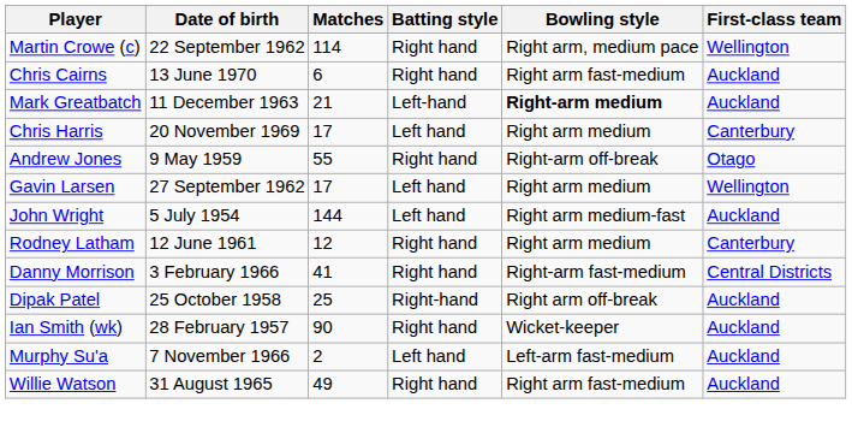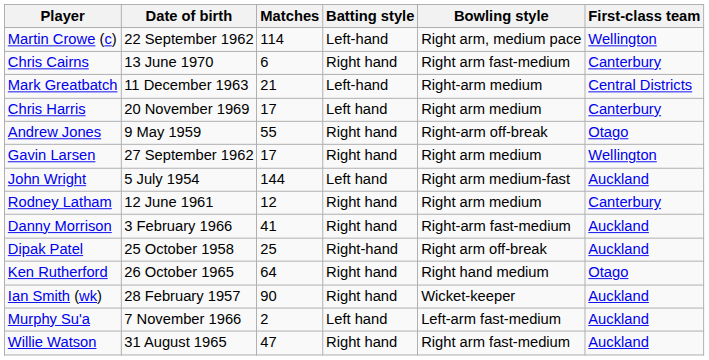 <table class="wikitable">
 <tr>
 <th>Player</th>
 <th>Date of birth</th>
 <th>Matches</th>
 <th>Batting style</th>
 <th>Bowling style</th>
 <th>First-class team</th>
 </tr>
 <tr>
 <td><a href='#'>Martin Crowe</a> (<a href='#'>c</a>)</td>
 <td>22 September 1962</td>
 <td>114</td>
-<td>Right hand</td>
+<td>Left-hand</td>
 <td>Right arm, medium pace</td>
 <td> <a href='#'>Wellington</a></td>
 </tr>
 <tr>
 <td><a href='#'>Chris Cairns</a></td>
 <td>13 June 1970</td>
 <td>6</td>
 <td>Right hand</td>
 <td>Right arm fast-medium</td>
-<td> <a href='#'>Auckland</a></td>
+<td> <a href='#'>Canterbury</a></td>
 </tr>
 <tr>
 <td><a href='#'>Mark Greatbatch</a></td>
 <td>11 December 1963</td>
 <td>21</td>
 <td>Left-hand</td>
-<td><strong>Right-arm medium</strong></td>
-<td> <a href='#'>Auckland</a></td>
+<td>Right-arm medium</td>
+<td> <a href='#'>Central Districts</a></td>
 </tr>
 <tr>
 <td><a href='#'>Chris Harris</a></td>
 <td>20 November 1969</td>
 <td>17</td>
 <td>Left hand</td>
 <td>Right arm medium</td>
 <td> <a href='#'>Canterbury</a></td>
 </tr>
 <tr>
 <td><a href='#'>Andrew Jones</a></td>
 <td>9 May 1959</td>
 <td>55</td>
 <td>Right hand</td>
 <td>Right-arm off-break</td>
 <td> <a href='#'>Otago</a></td>
 </tr>
 <tr>
 <td><a href='#'>Gavin Larsen</a></td>
 <td>27 September 1962</td>
 <td>17</td>
-<td>Left hand</td>
+<td>Right hand</td>
 <td>Right arm medium</td>
 <td> <a href='#'>Wellington</a></td>
 </tr>
 <tr>
 <td><a href='#'>John Wright</a></td>
 <td>5 July 1954</td>
 <td>144</td>
 <td>Left hand</td>
 <td>Right arm medium-fast</td>
 <td> <a href='#'>Auckland</a></td>
 </tr>
 <tr>
 <td><a href='#'>Rodney Latham</a></td>
 <td>12 June 1961</td>
 <td>12</td>
 <td>Right hand</td>
 <td>Right arm medium</td>
 <td> <a href='#'>Canterbury</a></td>
 </tr>
 <tr>
 <td><a href='#'>Danny Morrison</a></td>
 <td>3 February 1966</td>
 <td>41</td>
 <td>Right hand</td>
 <td>Right-arm fast-medium</td>
-<td> <a href='#'>Central Districts</a></td>
+<td> <a href='#'>Auckland</a></td>
 </tr>
 <tr>
 <td><a href='#'>Dipak Patel</a></td>
 <td>25 October 1958</td>
 <td>25</td>
 <td>Right-hand</td>
 <td>Right arm off-break</td>
 <td> <a href='#'>Auckland</a></td>
+</tr>
+<tr>
+<td><a href='#'>Ken Rutherford</a></td>
+<td>26 October 1965</td>
+<td>64</td>
+<td>Right hand</td>
+<td>Right hand medium</td>
+<td> <a href='#'>Otago</a></td>
 </tr>
 <tr>
 <td><a href='#'>Ian Smith</a> (<a href='#'>wk</a>)</td>
 <td>28 February 1957</td>
 <td>90</td>
 <td>Right hand</td>
 <td>Wicket-keeper</td>
 <td> <a href='#'>Auckland</a></td>
 </tr>
 <tr>
 <td><a href='#'>Murphy Su'a</a></td>
 <td>7 November 1966</td>
 <td>2</td>
 <td>Left hand</td>
 <td>Left-arm fast-medium</td>
 <td> <a href='#'>Auckland</a></td>
 </tr>
 <tr>
 <td><a href='#'>Willie Watson</a></td>
 <td>31 August 1965</td>
-<td>49</td>
+<td>47</td>
 <td>Right hand</td>
 <td>Right arm fast-medium</td>
 <td> <a href='#'>Auckland</a></td>
 </tr>
 </table>
